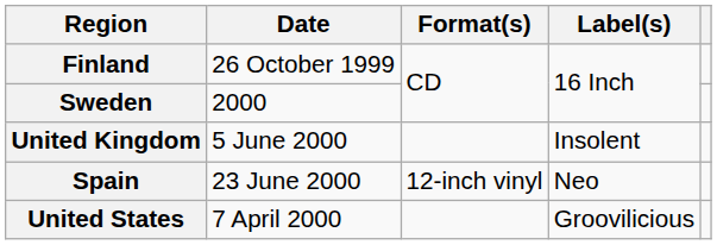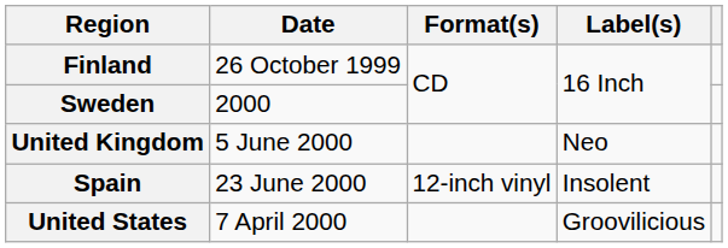 <table class="wikitable plainrowheaders">
 <tr>
 <th>Region</th>
 <th>Date</th>
 <th>Format(s)</th>
 <th>Label(s)</th>
 <th></th>
 </tr>
 <tr>
 <th scope="row">Finland</th>
 <td>26 October 1999</td>
 <td rowspan="2">CD</td>
 <td rowspan="2">16 Inch</td>
 <td></td>
 </tr>
 <tr>
 <th scope="row">Sweden</th>
 <td>2000</td>
 <td></td>
 </tr>
 <tr>
 <th scope="row">United Kingdom</th>
 <td>5 June 2000</td>
 <td></td>
-<td>Insolent</td>
+<td>Neo</td>
 <td></td>
 </tr>
 <tr>
 <th scope="row">Spain</th>
 <td>23 June 2000</td>
 <td>12-inch vinyl</td>
-<td>Neo</td>
+<td>Insolent</td>
 <td></td>
 </tr>
 <tr>
 <th scope="row">United States</th>
 <td>7 April 2000</td>
 <td></td>
 <td>Groovilicious</td>
 <td></td>
 </tr>
 </table>
